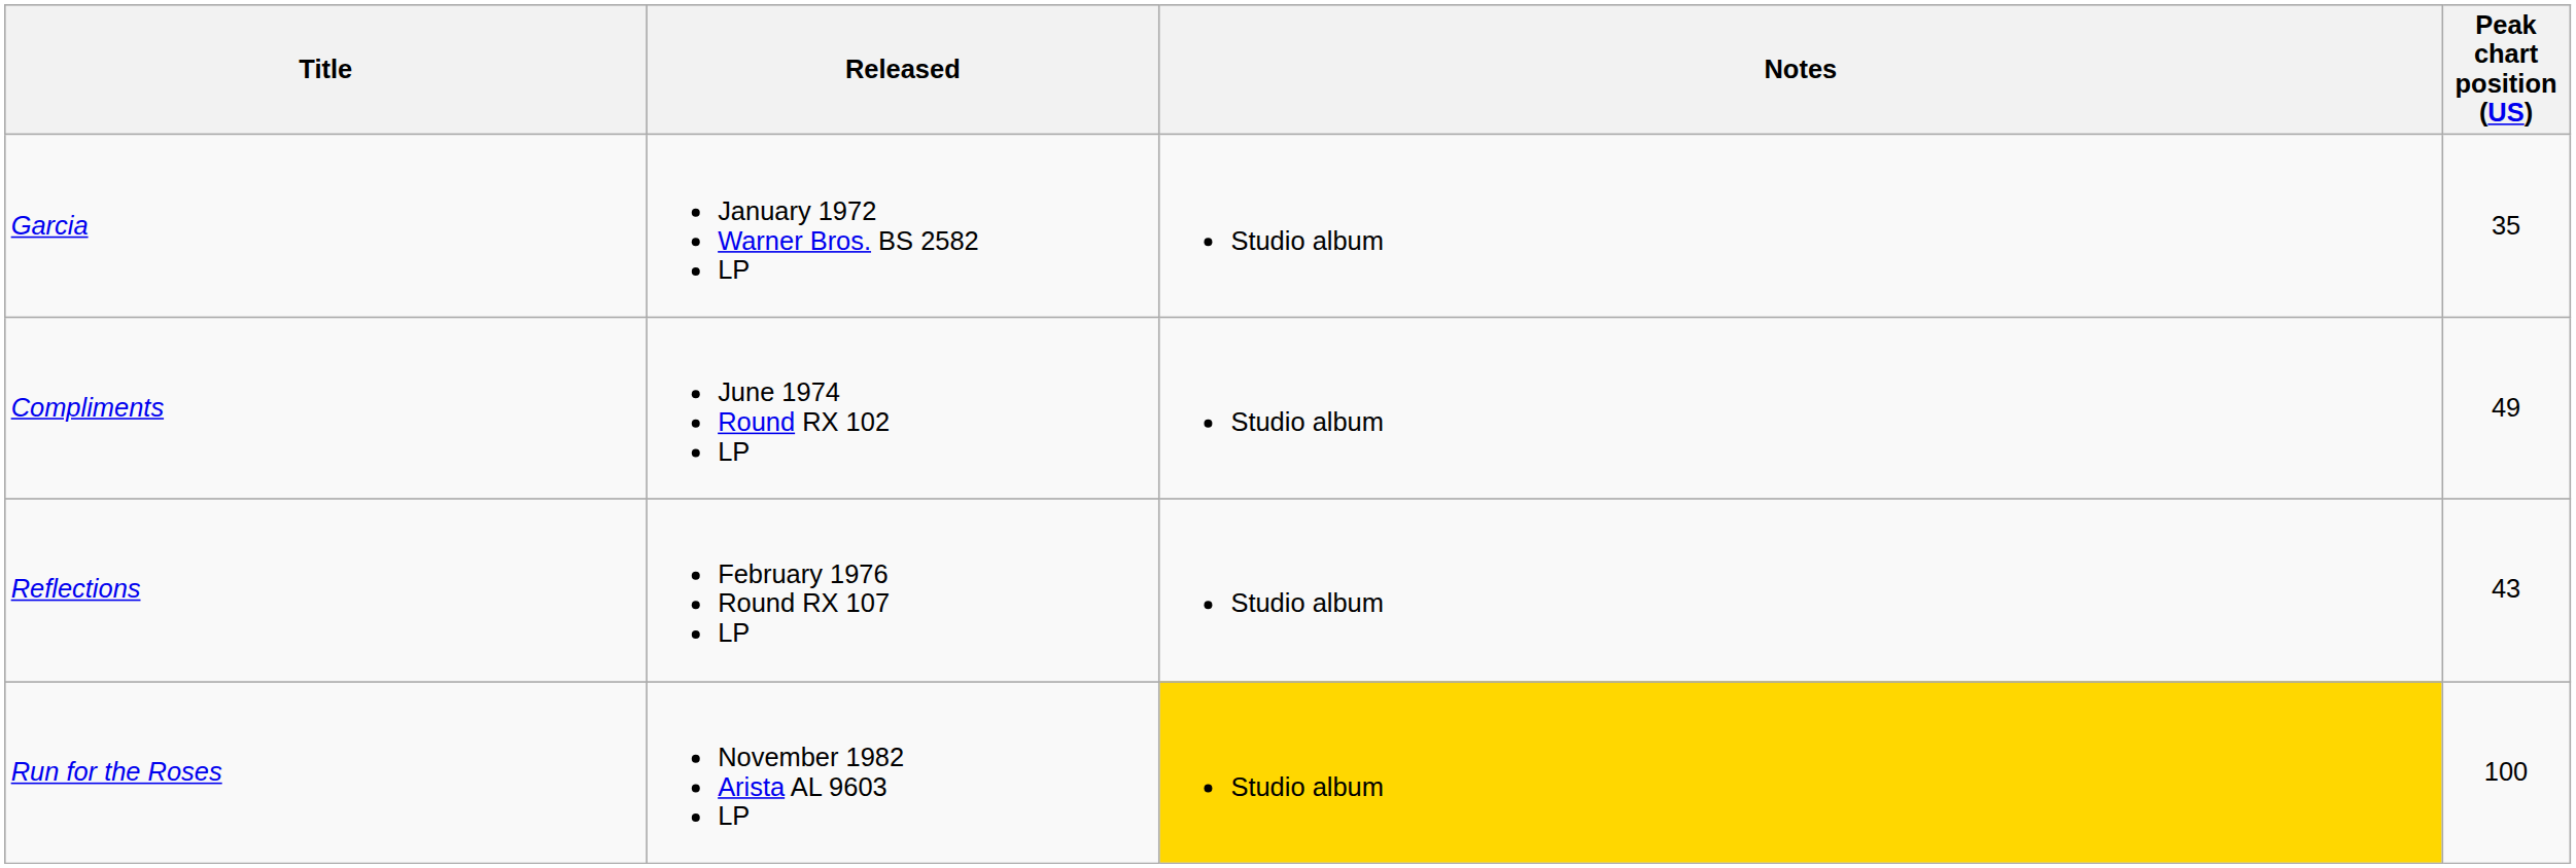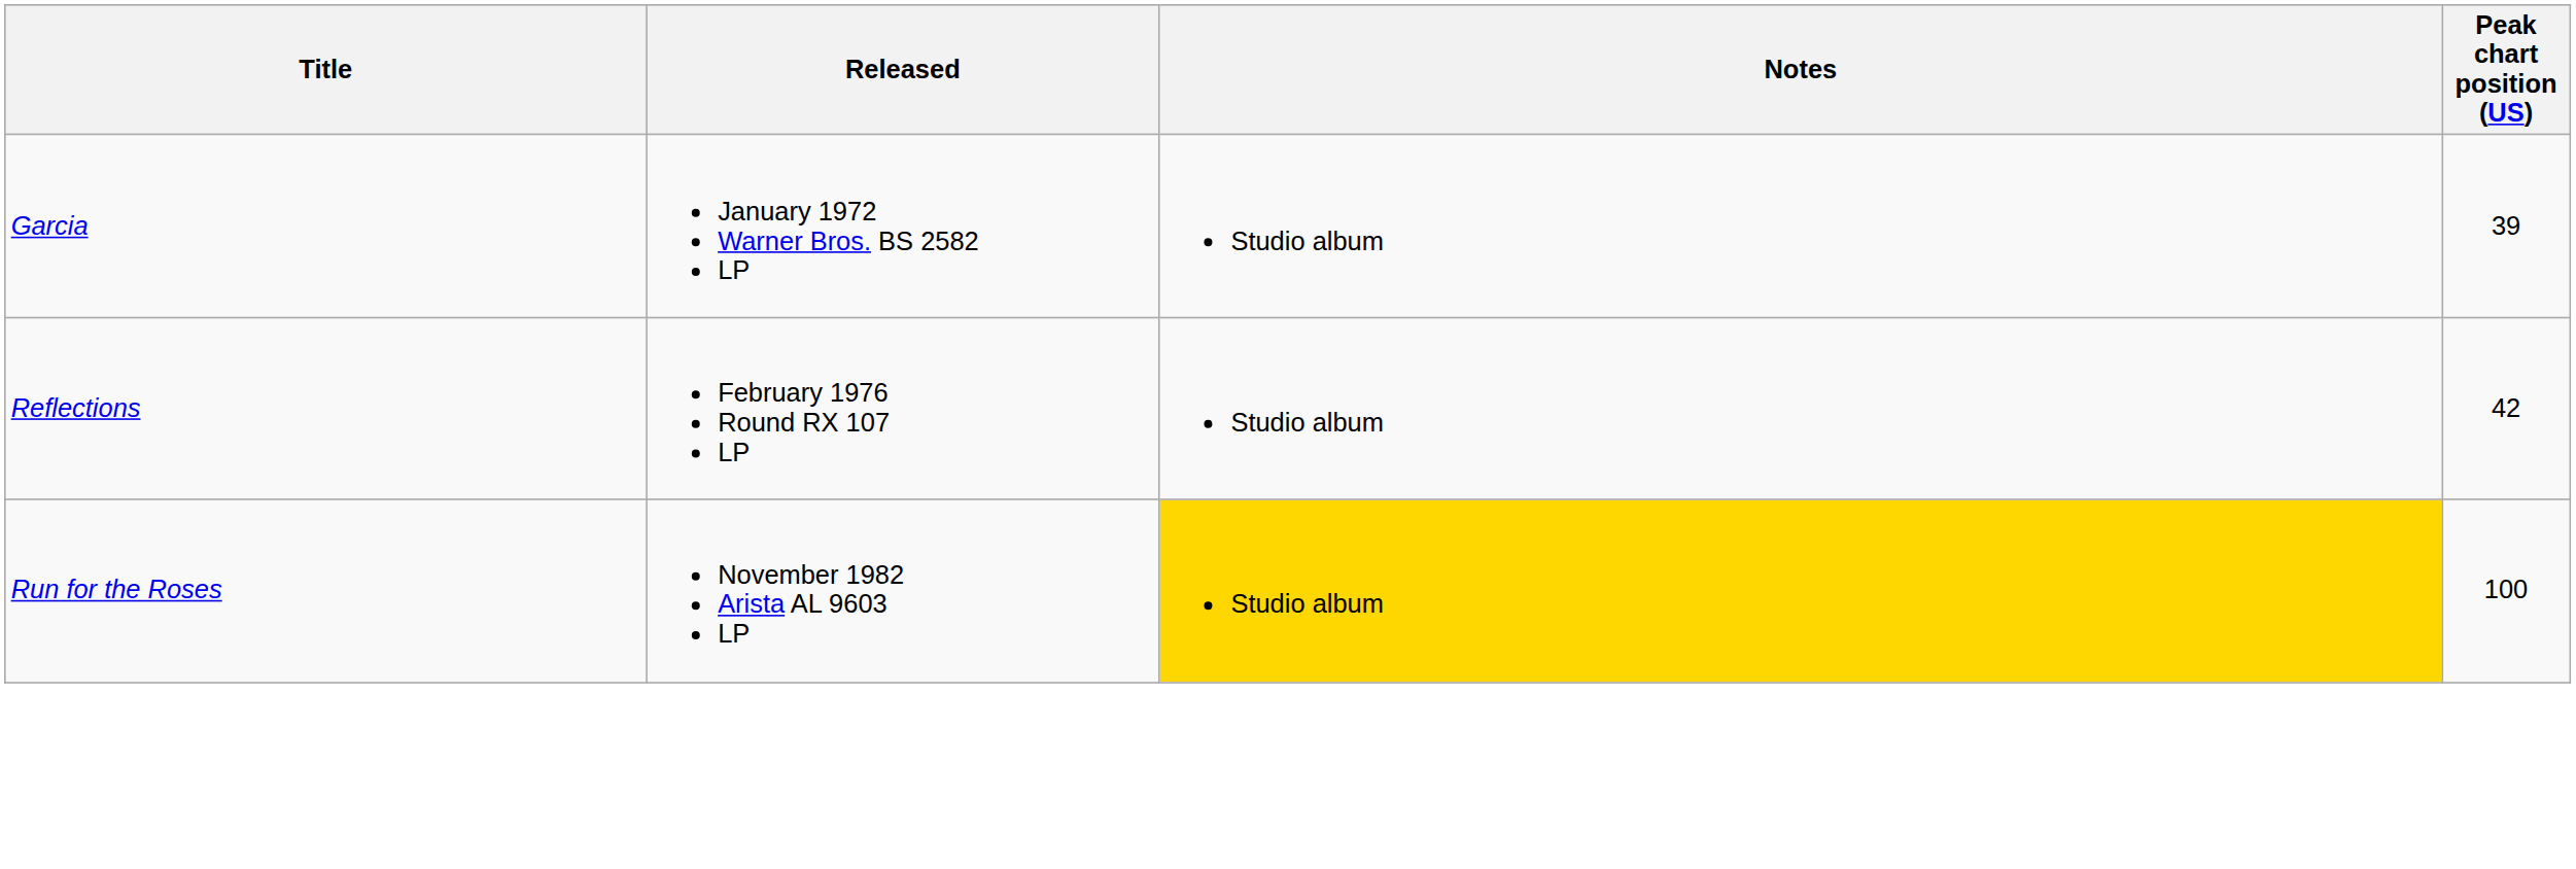 <table class="wikitable">
 <tr>
 <th scope="col" width=25%>Title</th>
 <th scope="col" width=20%>Released</th>
 <th scope="col" width=50%>Notes</th>
 <th scope="col" style="width:5%;font-size:100%;">Peak chart position (<a href='#'>US</a>)</th>
 </tr>
 <tr>
 <td><em><a href='#'>Garcia</a></em></td>
 <td><br><ul><li>January 1972</li><li><a href='#'>Warner Bros.</a> BS 2582</li><li>LP</li></ul></td>
 <td><br><ul><li>Studio album</li></ul></td>
-<td align="center">35</td>
-</tr>
-<tr>
-<td><em><a href='#'>Compliments</a></em></td>
-<td><br><ul><li>June 1974</li><li><a href='#'>Round</a> RX 102</li><li>LP</li></ul></td>
-<td><br><ul><li>Studio album</li></ul></td>
-<td align="center">49</td>
+<td align="center">39</td>
 </tr>
 <tr>
 <td><em><a href='#'>Reflections</a></em></td>
 <td><br><ul><li>February 1976</li><li>Round RX 107</li><li>LP</li></ul></td>
 <td><br><ul><li>Studio album</li></ul></td>
-<td align="center">43</td>
+<td align="center">42</td>
 </tr>
 <tr>
 <td><em><a href='#'>Run for the Roses</a></em></td>
 <td><br><ul><li>November 1982</li><li><a href='#'>Arista</a> AL 9603</li><li>LP</li></ul></td>
 <td style="background: gold;"><br><ul><li>Studio album</li></ul></td>
 <td align="center">100</td>
 </tr>
 </table>
